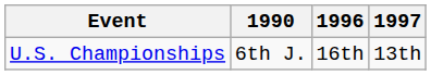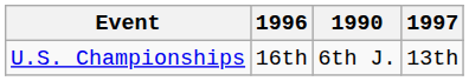 <table class="wikitable" style="text-align:center">
 <tr>
 <th>Event</th>
+<th>1996</th>
 <th>1990</th>
-<th>1996</th>
 <th>1997</th>
 </tr>
 <tr>
 <td align=left><a href='#'>U.S. Championships</a></td>
+<td>16th</td>
 <td>6th J.</td>
-<td>16th</td>
 <td>13th</td>
 </tr>
 </table>
